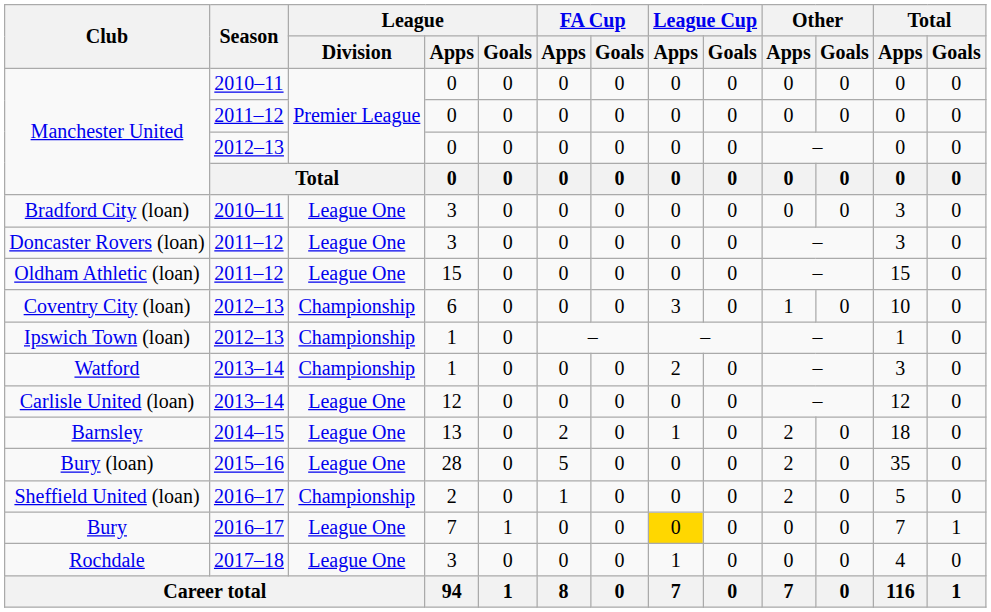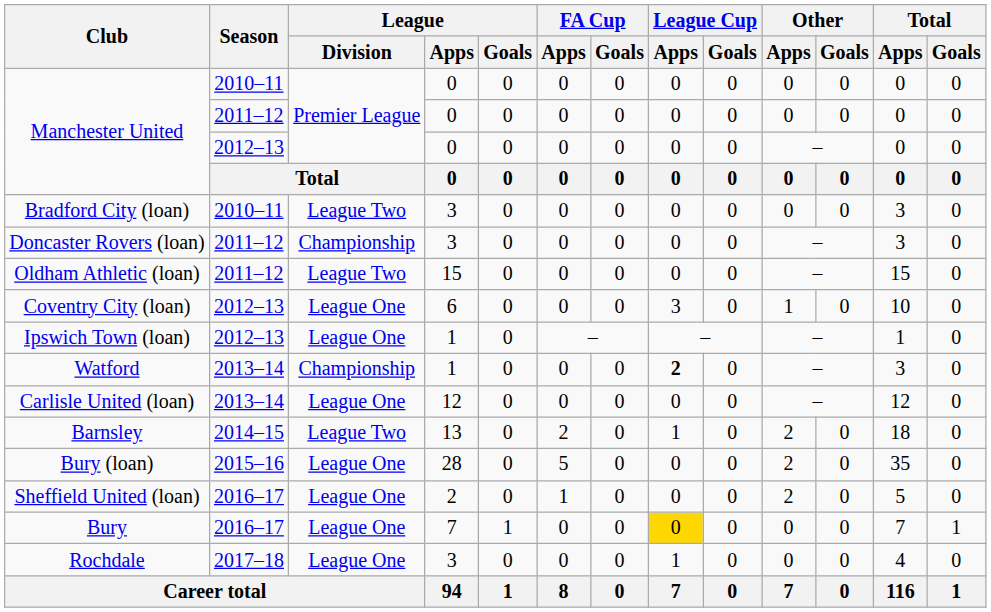 <table class="wikitable" style="text-align:center">
 <tr>
 <th rowspan="2">Club</th>
 <th rowspan="2">Season</th>
 <th colspan="3">League</th>
 <th colspan="2"><a href='#'>FA Cup</a></th>
 <th colspan="2"><a href='#'>League Cup</a></th>
 <th colspan="2">Other</th>
 <th colspan="2">Total</th>
 </tr>
 <tr>
 <th>Division</th>
 <th>Apps</th>
 <th>Goals</th>
 <th>Apps</th>
 <th>Goals</th>
 <th>Apps</th>
 <th>Goals</th>
 <th>Apps</th>
 <th>Goals</th>
 <th>Apps</th>
 <th>Goals</th>
 </tr>
 <tr>
 <td rowspan="4"><a href='#'>Manchester United</a></td>
 <td><a href='#'>2010–11</a></td>
 <td rowspan="3"><a href='#'>Premier League</a></td>
 <td>0</td>
 <td>0</td>
 <td>0</td>
 <td>0</td>
 <td>0</td>
 <td>0</td>
 <td>0</td>
 <td>0</td>
 <td>0</td>
 <td>0</td>
 </tr>
 <tr>
 <td><a href='#'>2011–12</a></td>
 <td>0</td>
 <td>0</td>
 <td>0</td>
 <td>0</td>
 <td>0</td>
 <td>0</td>
 <td>0</td>
 <td>0</td>
 <td>0</td>
 <td>0</td>
 </tr>
 <tr>
 <td><a href='#'>2012–13</a></td>
 <td>0</td>
 <td>0</td>
 <td>0</td>
 <td>0</td>
 <td>0</td>
 <td>0</td>
 <td colspan="2">–</td>
 <td>0</td>
 <td>0</td>
 </tr>
 <tr>
 <th colspan="2">Total</th>
 <th>0</th>
 <th>0</th>
 <th>0</th>
 <th>0</th>
 <th>0</th>
 <th>0</th>
 <th>0</th>
 <th>0</th>
 <th>0</th>
 <th>0</th>
 </tr>
 <tr>
 <td><a href='#'>Bradford City</a> (loan)</td>
 <td><a href='#'>2010–11</a></td>
-<td><a href='#'>League One</a></td>
+<td><a href='#'>League Two</a></td>
 <td>3</td>
 <td>0</td>
 <td>0</td>
 <td>0</td>
 <td>0</td>
 <td>0</td>
 <td>0</td>
 <td>0</td>
 <td>3</td>
 <td>0</td>
 </tr>
 <tr>
 <td><a href='#'>Doncaster Rovers</a> (loan)</td>
 <td><a href='#'>2011–12</a></td>
-<td><a href='#'>League One</a></td>
+<td><a href='#'>Championship</a></td>
 <td>3</td>
 <td>0</td>
 <td>0</td>
 <td>0</td>
 <td>0</td>
 <td>0</td>
 <td colspan="2">–</td>
 <td>3</td>
 <td>0</td>
 </tr>
 <tr>
 <td><a href='#'>Oldham Athletic</a> (loan)</td>
 <td><a href='#'>2011–12</a></td>
-<td><a href='#'>League One</a></td>
+<td><a href='#'>League Two</a></td>
 <td>15</td>
 <td>0</td>
 <td>0</td>
 <td>0</td>
 <td>0</td>
 <td>0</td>
 <td colspan="2">–</td>
 <td>15</td>
 <td>0</td>
 </tr>
 <tr>
 <td><a href='#'>Coventry City</a> (loan)</td>
 <td><a href='#'>2012–13</a></td>
-<td><a href='#'>Championship</a></td>
+<td><a href='#'>League One</a></td>
 <td>6</td>
 <td>0</td>
 <td>0</td>
 <td>0</td>
 <td>3</td>
 <td>0</td>
 <td>1</td>
 <td>0</td>
 <td>10</td>
 <td>0</td>
 </tr>
 <tr>
 <td><a href='#'>Ipswich Town</a> (loan)</td>
 <td><a href='#'>2012–13</a></td>
-<td><a href='#'>Championship</a></td>
+<td><a href='#'>League One</a></td>
 <td>1</td>
 <td>0</td>
 <td colspan="2">–</td>
 <td colspan="2">–</td>
 <td colspan="2">–</td>
 <td>1</td>
 <td>0</td>
 </tr>
 <tr>
 <td><a href='#'>Watford</a></td>
 <td><a href='#'>2013–14</a></td>
 <td><a href='#'>Championship</a></td>
 <td>1</td>
 <td>0</td>
 <td>0</td>
 <td>0</td>
-<td>2</td>
+<td><strong>2</strong></td>
 <td>0</td>
 <td colspan="2">–</td>
 <td>3</td>
 <td>0</td>
 </tr>
 <tr>
 <td><a href='#'>Carlisle United</a> (loan)</td>
 <td><a href='#'>2013–14</a></td>
 <td><a href='#'>League One</a></td>
 <td>12</td>
 <td>0</td>
 <td>0</td>
 <td>0</td>
 <td>0</td>
 <td>0</td>
 <td colspan="2">–</td>
 <td>12</td>
 <td>0</td>
 </tr>
 <tr>
 <td><a href='#'>Barnsley</a></td>
 <td><a href='#'>2014–15</a></td>
-<td><a href='#'>League One</a></td>
+<td><a href='#'>League Two</a></td>
 <td>13</td>
 <td>0</td>
 <td>2</td>
 <td>0</td>
 <td>1</td>
 <td>0</td>
 <td>2</td>
 <td>0</td>
 <td>18</td>
 <td>0</td>
 </tr>
 <tr>
 <td><a href='#'>Bury</a> (loan)</td>
 <td><a href='#'>2015–16</a></td>
 <td><a href='#'>League One</a></td>
 <td>28</td>
 <td>0</td>
 <td>5</td>
 <td>0</td>
 <td>0</td>
 <td>0</td>
 <td>2</td>
 <td>0</td>
 <td>35</td>
 <td>0</td>
 </tr>
 <tr>
 <td><a href='#'>Sheffield United</a> (loan)</td>
 <td><a href='#'>2016–17</a></td>
-<td><a href='#'>Championship</a></td>
+<td><a href='#'>League One</a></td>
 <td>2</td>
 <td>0</td>
 <td>1</td>
 <td>0</td>
 <td>0</td>
 <td>0</td>
 <td>2</td>
 <td>0</td>
 <td>5</td>
 <td>0</td>
 </tr>
 <tr>
 <td><a href='#'>Bury</a></td>
 <td><a href='#'>2016–17</a></td>
 <td><a href='#'>League One</a></td>
 <td>7</td>
 <td>1</td>
 <td>0</td>
 <td>0</td>
 <td style="background: gold;">0</td>
 <td>0</td>
 <td>0</td>
 <td>0</td>
 <td>7</td>
 <td>1</td>
 </tr>
 <tr>
 <td><a href='#'>Rochdale</a></td>
 <td><a href='#'>2017–18</a></td>
 <td><a href='#'>League One</a></td>
 <td>3</td>
 <td>0</td>
 <td>0</td>
 <td>0</td>
 <td>1</td>
 <td>0</td>
 <td>0</td>
 <td>0</td>
 <td>4</td>
 <td>0</td>
 </tr>
 <tr>
 <th colspan="3">Career total</th>
 <th>94</th>
 <th>1</th>
 <th>8</th>
 <th>0</th>
 <th>7</th>
 <th>0</th>
 <th>7</th>
 <th>0</th>
 <th>116</th>
 <th>1</th>
 </tr>
 </table>
